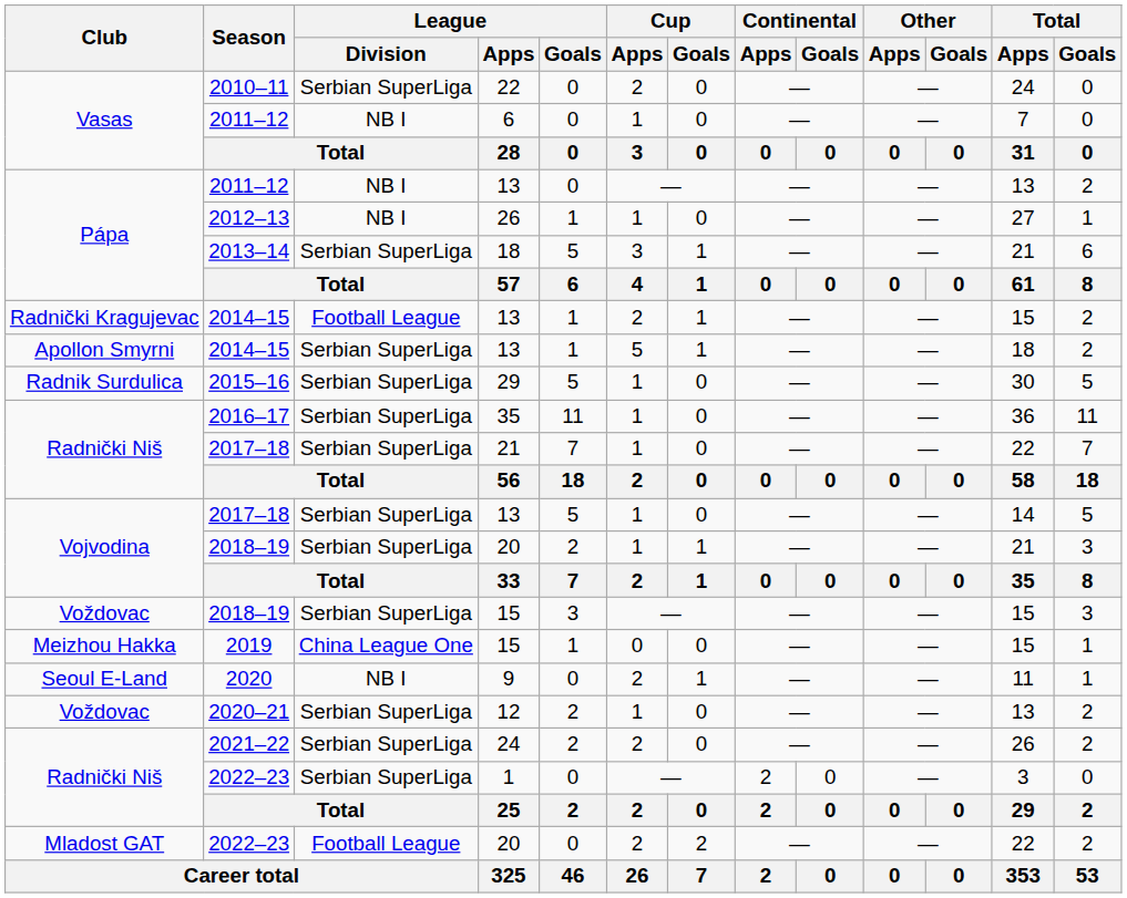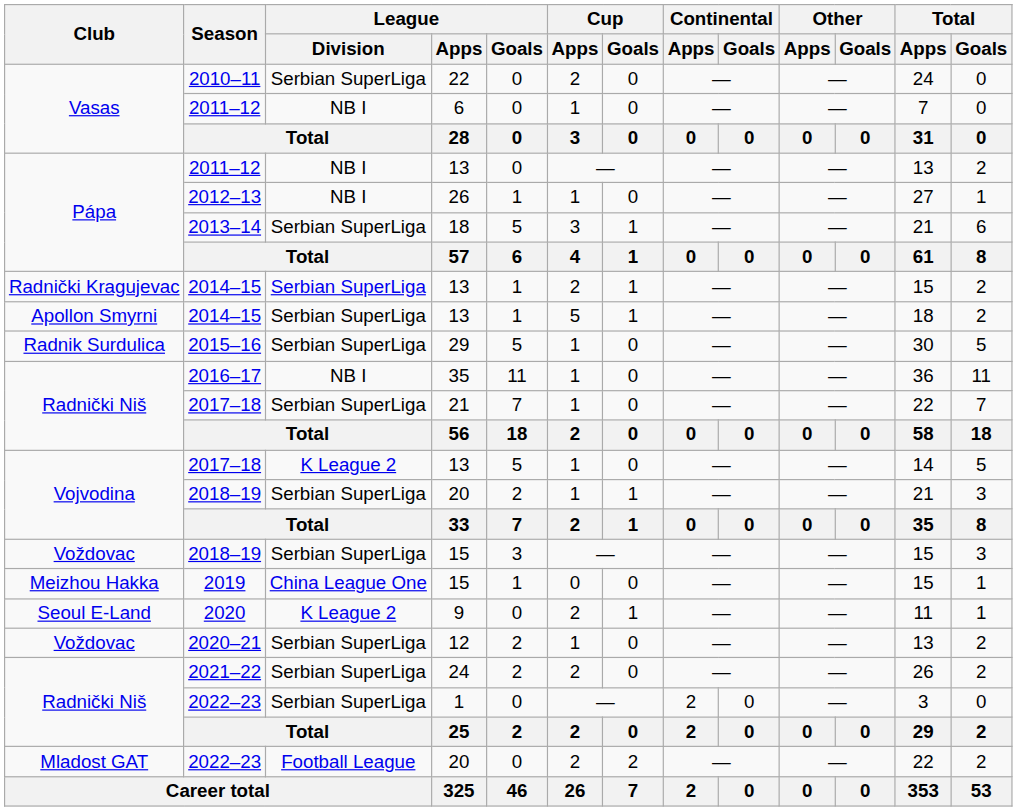 <table class="wikitable" style="text-align:center">
 <tr>
 <th rowspan="2">Club</th>
 <th rowspan="2">Season</th>
 <th colspan="3">League</th>
 <th colspan="2">Cup</th>
 <th colspan="2">Continental</th>
 <th colspan="2">Other</th>
 <th colspan="2">Total</th>
 </tr>
 <tr>
 <th>Division</th>
 <th>Apps</th>
 <th>Goals</th>
 <th>Apps</th>
 <th>Goals</th>
 <th>Apps</th>
 <th>Goals</th>
 <th>Apps</th>
 <th>Goals</th>
 <th>Apps</th>
 <th>Goals</th>
 </tr>
 <tr>
 <td rowspan="3"><a href='#'>Vasas</a></td>
 <td><a href='#'>2010–11</a></td>
 <td>Serbian SuperLiga</td>
 <td>22</td>
 <td>0</td>
 <td>2</td>
 <td>0</td>
 <td colspan="2">—</td>
 <td colspan="2">—</td>
 <td>24</td>
 <td>0</td>
 </tr>
 <tr>
 <td><a href='#'>2011–12</a></td>
 <td>NB I</td>
 <td>6</td>
 <td>0</td>
 <td>1</td>
 <td>0</td>
 <td colspan="2">—</td>
 <td colspan="2">—</td>
 <td>7</td>
 <td>0</td>
 </tr>
 <tr>
 <th colspan=2>Total</th>
 <th>28</th>
 <th>0</th>
 <th>3</th>
 <th>0</th>
 <th>0</th>
 <th>0</th>
 <th>0</th>
 <th>0</th>
 <th>31</th>
 <th>0</th>
 </tr>
 <tr>
 <td rowspan="4"><a href='#'>Pápa</a></td>
 <td><a href='#'>2011–12</a></td>
 <td>NB I</td>
 <td>13</td>
 <td>0</td>
 <td colspan="2">—</td>
 <td colspan="2">—</td>
 <td colspan="2">—</td>
 <td>13</td>
 <td>2</td>
 </tr>
 <tr>
 <td><a href='#'>2012–13</a></td>
 <td>NB I</td>
 <td>26</td>
 <td>1</td>
 <td>1</td>
 <td>0</td>
 <td colspan="2">—</td>
 <td colspan="2">—</td>
 <td>27</td>
 <td>1</td>
 </tr>
 <tr>
 <td><a href='#'>2013–14</a></td>
 <td>Serbian SuperLiga</td>
 <td>18</td>
 <td>5</td>
 <td>3</td>
 <td>1</td>
 <td colspan="2">—</td>
 <td colspan="2">—</td>
 <td>21</td>
 <td>6</td>
 </tr>
 <tr>
 <th colspan=2>Total</th>
 <th>57</th>
 <th>6</th>
 <th>4</th>
 <th>1</th>
 <th>0</th>
 <th>0</th>
 <th>0</th>
 <th>0</th>
 <th>61</th>
 <th>8</th>
 </tr>
 <tr>
 <td><a href='#'>Radnički Kragujevac</a></td>
 <td><a href='#'>2014–15</a></td>
-<td><a href='#'>Football League</a></td>
+<td><a href='#'>Serbian SuperLiga</a></td>
 <td>13</td>
 <td>1</td>
 <td>2</td>
 <td>1</td>
 <td colspan="2">—</td>
 <td colspan="2">—</td>
 <td>15</td>
 <td>2</td>
 </tr>
 <tr>
 <td><a href='#'>Apollon Smyrni</a></td>
 <td><a href='#'>2014–15</a></td>
 <td>Serbian SuperLiga</td>
 <td>13</td>
 <td>1</td>
 <td>5</td>
 <td>1</td>
 <td colspan="2">—</td>
 <td colspan="2">—</td>
 <td>18</td>
 <td>2</td>
 </tr>
 <tr>
 <td><a href='#'>Radnik Surdulica</a></td>
 <td><a href='#'>2015–16</a></td>
 <td>Serbian SuperLiga</td>
 <td>29</td>
 <td>5</td>
 <td>1</td>
 <td>0</td>
 <td colspan="2">—</td>
 <td colspan="2">—</td>
 <td>30</td>
 <td>5</td>
 </tr>
 <tr>
 <td rowspan="3"><a href='#'>Radnički Niš</a></td>
 <td><a href='#'>2016–17</a></td>
-<td>Serbian SuperLiga</td>
+<td>NB I</td>
 <td>35</td>
 <td>11</td>
 <td>1</td>
 <td>0</td>
 <td colspan="2">—</td>
 <td colspan="2">—</td>
 <td>36</td>
 <td>11</td>
 </tr>
 <tr>
 <td><a href='#'>2017–18</a></td>
 <td>Serbian SuperLiga</td>
 <td>21</td>
 <td>7</td>
 <td>1</td>
 <td>0</td>
 <td colspan="2">—</td>
 <td colspan="2">—</td>
 <td>22</td>
 <td>7</td>
 </tr>
 <tr>
 <th colspan=2>Total</th>
 <th>56</th>
 <th>18</th>
 <th>2</th>
 <th>0</th>
 <th>0</th>
 <th>0</th>
 <th>0</th>
 <th>0</th>
 <th>58</th>
 <th>18</th>
 </tr>
 <tr>
 <td rowspan="3"><a href='#'>Vojvodina</a></td>
 <td><a href='#'>2017–18</a></td>
-<td>Serbian SuperLiga</td>
+<td><a href='#'>K League 2</a></td>
 <td>13</td>
 <td>5</td>
 <td>1</td>
 <td>0</td>
 <td colspan="2">—</td>
 <td colspan="2">—</td>
 <td>14</td>
 <td>5</td>
 </tr>
 <tr>
 <td><a href='#'>2018–19</a></td>
 <td>Serbian SuperLiga</td>
 <td>20</td>
 <td>2</td>
 <td>1</td>
 <td>1</td>
 <td colspan="2">—</td>
 <td colspan="2">—</td>
 <td>21</td>
 <td>3</td>
 </tr>
 <tr>
 <th colspan=2>Total</th>
 <th>33</th>
 <th>7</th>
 <th>2</th>
 <th>1</th>
 <th>0</th>
 <th>0</th>
 <th>0</th>
 <th>0</th>
 <th>35</th>
 <th>8</th>
 </tr>
 <tr>
 <td><a href='#'>Voždovac</a></td>
 <td><a href='#'>2018–19</a></td>
 <td>Serbian SuperLiga</td>
 <td>15</td>
 <td>3</td>
 <td colspan="2">—</td>
 <td colspan="2">—</td>
 <td colspan="2">—</td>
 <td>15</td>
 <td>3</td>
 </tr>
 <tr>
 <td><a href='#'>Meizhou Hakka</a></td>
 <td><a href='#'>2019</a></td>
 <td><a href='#'>China League One</a></td>
 <td>15</td>
 <td>1</td>
 <td>0</td>
 <td>0</td>
 <td colspan="2">—</td>
 <td colspan="2">—</td>
 <td>15</td>
 <td>1</td>
 </tr>
 <tr>
 <td><a href='#'>Seoul E-Land</a></td>
 <td><a href='#'>2020</a></td>
-<td>NB I</td>
+<td><a href='#'>K League 2</a></td>
 <td>9</td>
 <td>0</td>
 <td>2</td>
 <td>1</td>
 <td colspan="2">—</td>
 <td colspan="2">—</td>
 <td>11</td>
 <td>1</td>
 </tr>
 <tr>
 <td><a href='#'>Voždovac</a></td>
 <td><a href='#'>2020–21</a></td>
 <td>Serbian SuperLiga</td>
 <td>12</td>
 <td>2</td>
 <td>1</td>
 <td>0</td>
 <td colspan="2">—</td>
 <td colspan="2">—</td>
 <td>13</td>
 <td>2</td>
 </tr>
 <tr>
 <td rowspan="3"><a href='#'>Radnički Niš</a></td>
 <td><a href='#'>2021–22</a></td>
 <td>Serbian SuperLiga</td>
 <td>24</td>
 <td>2</td>
 <td>2</td>
 <td>0</td>
 <td colspan="2">—</td>
 <td colspan="2">—</td>
 <td>26</td>
 <td>2</td>
 </tr>
 <tr>
 <td><a href='#'>2022–23</a></td>
 <td>Serbian SuperLiga</td>
 <td>1</td>
 <td>0</td>
 <td colspan="2">—</td>
 <td>2</td>
 <td>0</td>
 <td colspan="2">—</td>
 <td>3</td>
 <td>0</td>
 </tr>
 <tr>
 <th colspan=2>Total</th>
 <th>25</th>
 <th>2</th>
 <th>2</th>
 <th>0</th>
 <th>2</th>
 <th>0</th>
 <th>0</th>
 <th>0</th>
 <th>29</th>
 <th>2</th>
 </tr>
 <tr>
 <td><a href='#'>Mladost GAT</a></td>
 <td><a href='#'>2022–23</a></td>
 <td><a href='#'>Football League</a></td>
 <td>20</td>
 <td>0</td>
 <td>2</td>
 <td>2</td>
 <td colspan="2">—</td>
 <td colspan="2">—</td>
 <td>22</td>
 <td>2</td>
 </tr>
 <tr>
 <th colspan=3>Career total</th>
 <th>325</th>
 <th>46</th>
 <th>26</th>
 <th>7</th>
 <th>2</th>
 <th>0</th>
 <th>0</th>
 <th>0</th>
 <th>353</th>
 <th>53</th>
 </tr>
 </table>
